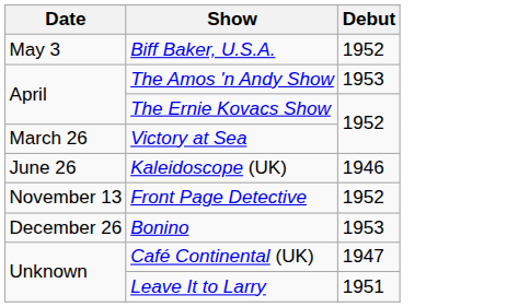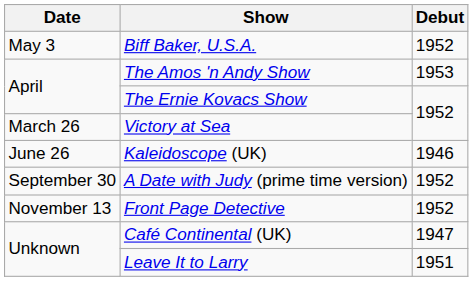 <table class="wikitable">
 <tr>
 <th>Date</th>
 <th>Show</th>
 <th>Debut</th>
 </tr>
 <tr>
 <td>May 3</td>
 <td><em><a href='#'>Biff Baker, U.S.A.</a></em></td>
 <td>1952</td>
 </tr>
 <tr>
 <td rowspan="2">April</td>
 <td><em><a href='#'>The Amos 'n Andy Show</a></em></td>
 <td>1953</td>
 </tr>
 <tr>
 <td><em><a href='#'>The Ernie Kovacs Show</a></em></td>
 <td rowspan="2">1952</td>
 </tr>
 <tr>
 <td>March 26</td>
 <td><em><a href='#'>Victory at Sea</a></em></td>
 </tr>
 <tr>
 <td>June 26</td>
 <td><em><a href='#'>Kaleidoscope</a></em> (UK)</td>
 <td>1946</td>
 </tr>
 <tr>
+<td>September 30</td>
+<td><em><a href='#'>A Date with Judy</a></em> (prime time version)</td>
+<td>1952</td>
+</tr>
+<tr>
 <td>November 13</td>
 <td><em><a href='#'>Front Page Detective</a></em></td>
 <td>1952</td>
-</tr>
-<tr>
-<td>December 26</td>
-<td><em><a href='#'>Bonino</a></em></td>
-<td>1953</td>
 </tr>
 <tr>
 <td rowspan="2">Unknown</td>
 <td><em><a href='#'>Café Continental</a></em> (UK)</td>
 <td>1947</td>
 </tr>
 <tr>
 <td><em><a href='#'>Leave It to Larry</a></em></td>
 <td>1951</td>
 </tr>
 </table>
